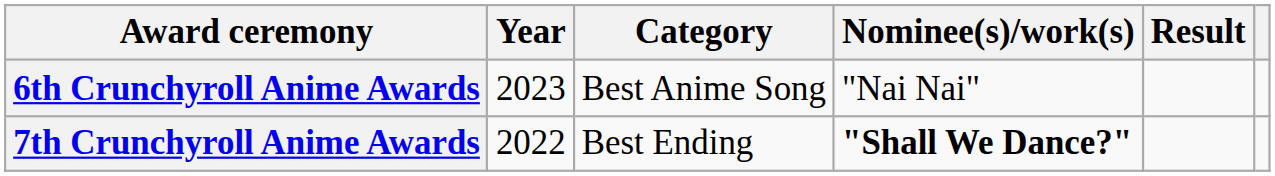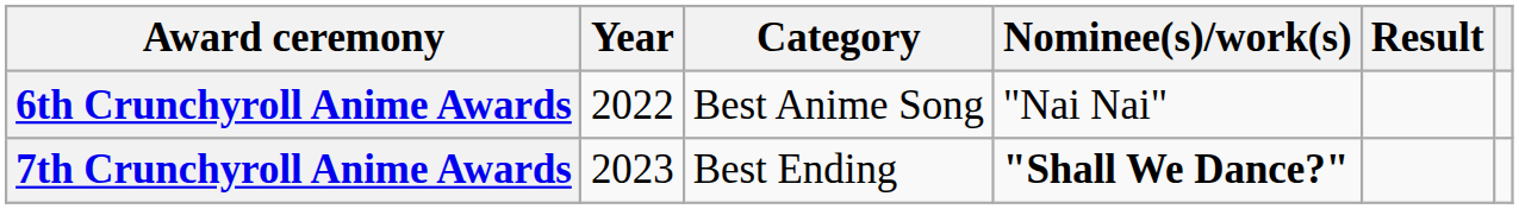 <table class="wikitable sortable plainrowheaders">
 <tr>
 <th scope="col">Award ceremony</th>
 <th scope="col">Year</th>
 <th scope="col">Category</th>
 <th scope="col">Nominee(s)/work(s)</th>
 <th scope="col">Result</th>
 <th scope="col" class="unsortable"></th>
 </tr>
 <tr>
 <th scope="row" style="text-align:center;"><a href='#'>6th Crunchyroll Anime Awards</a></th>
-<td>2023</td>
+<td>2022</td>
 <td>Best Anime Song</td>
 <td>"Nai Nai"<br></td>
 <td></td>
 <td style="text-align:center;"></td>
 </tr>
 <tr>
 <th scope="row" style="text-align:center;"><a href='#'>7th Crunchyroll Anime Awards</a></th>
-<td>2022</td>
+<td>2023</td>
 <td>Best Ending</td>
 <td><strong>"Shall We Dance?"<br></strong></td>
 <td></td>
 <td style="text-align:center;"></td>
 </tr>
 </table>
